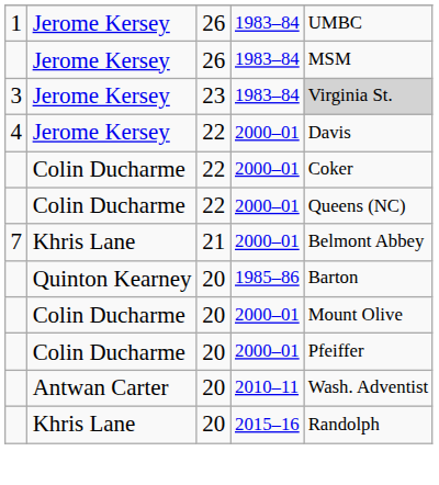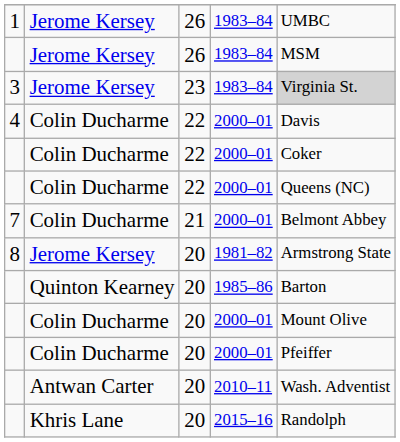 <table class="wikitable">
 <tr>
 </tr>
 <tr>
 <td>1</td>
 <td><a href='#'>Jerome Kersey</a></td>
 <td>26</td>
 <td style="font-size:80%;"><a href='#'>1983–84</a></td>
 <td style="font-size:80%;">UMBC</td>
 </tr>
 <tr>
 <td></td>
 <td><a href='#'>Jerome Kersey</a></td>
 <td>26</td>
 <td style="font-size:80%;"><a href='#'>1983–84</a></td>
 <td style="font-size:80%;">MSM</td>
 </tr>
 <tr>
 <td>3</td>
 <td><a href='#'>Jerome Kersey</a></td>
 <td>23</td>
 <td style="font-size:80%;"><a href='#'>1983–84</a></td>
 <td style="background: lightgrey; font-size:80%;">Virginia St.</td>
 </tr>
 <tr>
 <td>4</td>
-<td><a href='#'>Jerome Kersey</a></td>
+<td>Colin Ducharme</td>
 <td>22</td>
 <td style="font-size:80%;"><a href='#'>2000–01</a></td>
 <td style="font-size:80%;">Davis</td>
 </tr>
 <tr>
 <td></td>
 <td>Colin Ducharme</td>
 <td>22</td>
 <td style="font-size:80%;"><a href='#'>2000–01</a></td>
 <td style="font-size:80%;">Coker</td>
 </tr>
 <tr>
 <td></td>
 <td>Colin Ducharme</td>
 <td>22</td>
 <td style="font-size:80%;"><a href='#'>2000–01</a></td>
 <td style="font-size:80%;">Queens (NC)</td>
 </tr>
 <tr>
 <td>7</td>
-<td>Khris Lane</td>
+<td>Colin Ducharme</td>
 <td>21</td>
 <td style="font-size:80%;"><a href='#'>2000–01</a></td>
 <td style="font-size:80%;">Belmont Abbey</td>
+</tr>
+<tr>
+<td>8</td>
+<td><a href='#'>Jerome Kersey</a></td>
+<td>20</td>
+<td style="font-size:80%;"><a href='#'>1981–82</a></td>
+<td style="font-size:80%;">Armstrong State</td>
 </tr>
 <tr>
 <td></td>
 <td>Quinton Kearney</td>
 <td>20</td>
 <td style="font-size:80%;"><a href='#'>1985–86</a></td>
 <td style="font-size:80%;">Barton</td>
 </tr>
 <tr>
 <td></td>
 <td>Colin Ducharme</td>
 <td>20</td>
 <td style="font-size:80%;"><a href='#'>2000–01</a></td>
 <td style="font-size:80%;">Mount Olive</td>
 </tr>
 <tr>
 <td></td>
 <td>Colin Ducharme</td>
 <td>20</td>
 <td style="font-size:80%;"><a href='#'>2000–01</a></td>
 <td style="font-size:80%;">Pfeiffer</td>
 </tr>
 <tr>
 <td></td>
 <td>Antwan Carter</td>
 <td>20</td>
 <td style="font-size:80%;"><a href='#'>2010–11</a></td>
 <td style="font-size:80%;">Wash. Adventist</td>
 </tr>
 <tr>
 <td></td>
 <td>Khris Lane</td>
 <td>20</td>
 <td style="font-size:80%;"><a href='#'>2015–16</a></td>
 <td style="font-size:80%;">Randolph</td>
 </tr>
 </table>
